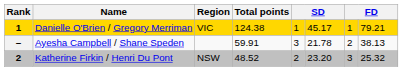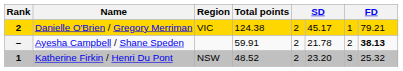 <table class="wikitable sortable">
 <tr>
 <th>Rank</th>
 <th>Name</th>
 <th>Region</th>
 <th>Total points</th>
 <th colspan="2" width="80px"><a href='#'>SD</a></th>
 <th colspan="2" width="80px"><a href='#'>FD</a></th>
 </tr>
 <tr bgcolor="gold">
-<td align="center"><strong>1</strong></td>
+<td align="center"><strong>2</strong></td>
 <td><a href='#'>Danielle O'Brien</a> / <a href='#'>Gregory Merriman</a></td>
 <td>VIC</td>
 <td>124.38</td>
-<td>1</td>
+<td>2</td>
 <td>45.17</td>
 <td>1</td>
 <td>79.21</td>
 </tr>
 <tr>
 <th>–</th>
 <td><a href='#'>Ayesha Campbell</a> / <a href='#'>Shane Speden</a></td>
 <td></td>
 <td>59.91</td>
-<td>3</td>
+<td>2</td>
 <td>21.78</td>
 <td>2</td>
-<td>38.13</td>
+<td><strong>38.13</strong></td>
 </tr>
 <tr bgcolor="silver">
-<td align="center"><strong>2</strong></td>
+<td align="center"><strong>1</strong></td>
 <td><a href='#'>Katherine Firkin</a> / <a href='#'>Henri Du Pont</a></td>
 <td>NSW</td>
 <td>48.52</td>
 <td>2</td>
 <td>23.20</td>
 <td>3</td>
 <td>25.32</td>
 </tr>
 </table>
